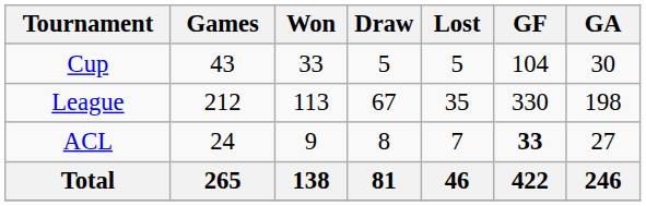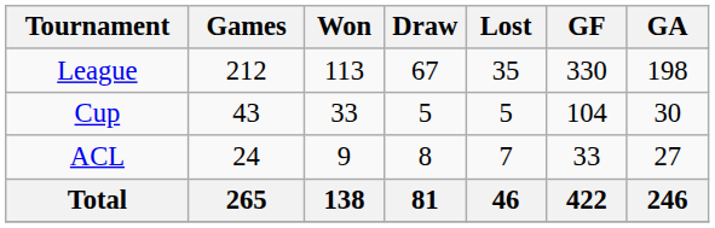 <table class="wikitable" style="font-size:100%; text-align: center;">
 <tr>
 <th width="100">Tournament</th>
 <th width="60">Games</th>
 <th width="40">Won</th>
 <th width="40">Draw</th>
 <th width="40">Lost</th>
 <th width="40">GF</th>
 <th width="40">GA</th>
 </tr>
 <tr>
+<td><a href='#'>League</a></td>
+<td>212</td>
+<td>113</td>
+<td>67</td>
+<td>35</td>
+<td>330</td>
+<td>198</td>
+</tr>
+<tr>
 <td><a href='#'>Cup</a></td>
 <td>43</td>
 <td>33</td>
 <td>5</td>
 <td>5</td>
 <td>104</td>
 <td>30</td>
 </tr>
 <tr>
-<td><a href='#'>League</a></td>
-<td>212</td>
-<td>113</td>
-<td>67</td>
-<td>35</td>
-<td>330</td>
-<td>198</td>
-</tr>
-<tr>
 <td><a href='#'>ACL</a></td>
 <td>24</td>
 <td>9</td>
 <td>8</td>
 <td>7</td>
-<td><strong>33</strong></td>
+<td>33</td>
 <td>27</td>
 </tr>
 <tr>
 <th>Total</th>
 <th>265</th>
 <th>138</th>
 <th>81</th>
 <th>46</th>
 <th>422</th>
 <th>246</th>
 </tr>
 <tr>
 </tr>
 </table>
